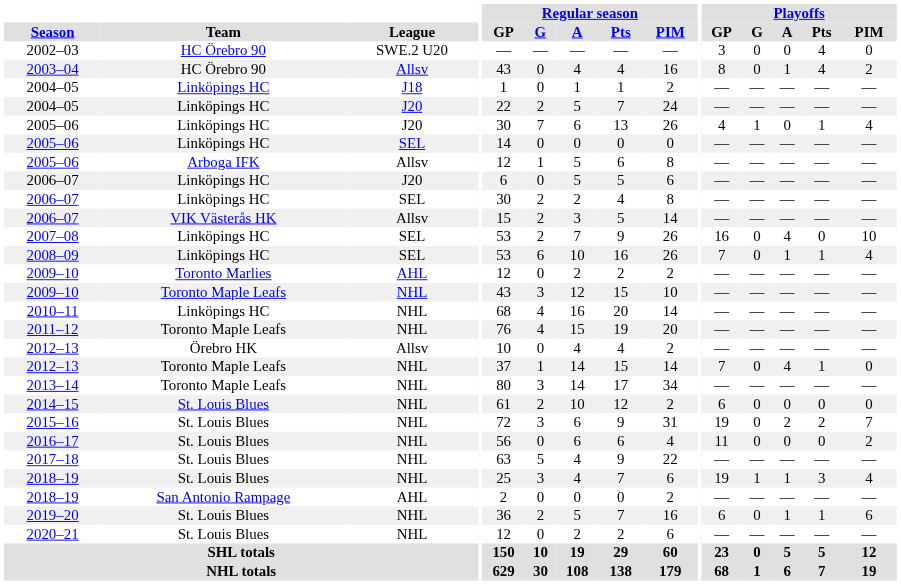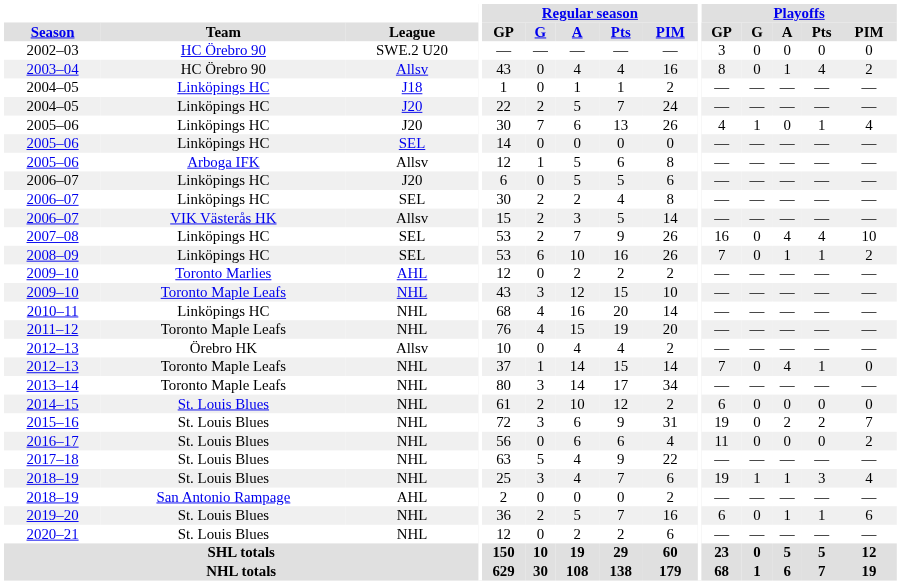 <table border="0" cellpadding="1" cellspacing="0" style="text-align:center; width:60em;">
 <tr bgcolor="#e0e0e0">
 <th colspan="3" bgcolor="#ffffff"></th>
 <th rowspan="99" bgcolor="#ffffff"></th>
 <th colspan="5"><a href='#'>Regular season</a></th>
 <th rowspan="99" bgcolor="#ffffff"></th>
 <th colspan="5"><a href='#'>Playoffs</a></th>
 </tr>
 <tr bgcolor="#e0e0e0">
 <th><a href='#'>Season</a></th>
 <th>Team</th>
 <th>League</th>
 <th>GP</th>
 <th><a href='#'>G</a></th>
 <th><a href='#'>A</a></th>
 <th><a href='#'>Pts</a></th>
 <th><a href='#'>PIM</a></th>
 <th>GP</th>
 <th>G</th>
 <th>A</th>
 <th>Pts</th>
 <th>PIM</th>
 </tr>
 <tr>
 <td>2002–03</td>
 <td><a href='#'>HC Örebro 90</a></td>
 <td>SWE.2 U20</td>
 <td>—</td>
 <td>—</td>
 <td>—</td>
 <td>—</td>
 <td>—</td>
 <td>3</td>
 <td>0</td>
 <td>0</td>
-<td>4</td>
+<td>0</td>
 <td>0</td>
 </tr>
 <tr bgcolor="#f0f0f0">
 <td><a href='#'>2003–04</a></td>
 <td>HC Örebro 90</td>
 <td><a href='#'>Allsv</a></td>
 <td>43</td>
 <td>0</td>
 <td>4</td>
 <td>4</td>
 <td>16</td>
 <td>8</td>
 <td>0</td>
 <td>1</td>
 <td>4</td>
 <td>2</td>
 </tr>
 <tr>
 <td>2004–05</td>
 <td><a href='#'>Linköpings HC</a></td>
 <td><a href='#'>J18</a></td>
 <td>1</td>
 <td>0</td>
 <td>1</td>
 <td>1</td>
 <td>2</td>
 <td>—</td>
 <td>—</td>
 <td>—</td>
 <td>—</td>
 <td>—</td>
 </tr>
 <tr bgcolor="#f0f0f0">
 <td>2004–05</td>
 <td>Linköpings HC</td>
 <td><a href='#'>J20</a></td>
 <td>22</td>
 <td>2</td>
 <td>5</td>
 <td>7</td>
 <td>24</td>
 <td>—</td>
 <td>—</td>
 <td>—</td>
 <td>—</td>
 <td>—</td>
 </tr>
 <tr>
 <td>2005–06</td>
 <td>Linköpings HC</td>
 <td>J20</td>
 <td>30</td>
 <td>7</td>
 <td>6</td>
 <td>13</td>
 <td>26</td>
 <td>4</td>
 <td>1</td>
 <td>0</td>
 <td>1</td>
 <td>4</td>
 </tr>
 <tr bgcolor="#f0f0f0">
 <td><a href='#'>2005–06</a></td>
 <td>Linköpings HC</td>
 <td><a href='#'>SEL</a></td>
 <td>14</td>
 <td>0</td>
 <td>0</td>
 <td>0</td>
 <td>0</td>
 <td>—</td>
 <td>—</td>
 <td>—</td>
 <td>—</td>
 <td>—</td>
 </tr>
 <tr>
 <td><a href='#'>2005–06</a></td>
 <td><a href='#'>Arboga IFK</a></td>
 <td>Allsv</td>
 <td>12</td>
 <td>1</td>
 <td>5</td>
 <td>6</td>
 <td>8</td>
 <td>—</td>
 <td>—</td>
 <td>—</td>
 <td>—</td>
 <td>—</td>
 </tr>
 <tr bgcolor="#f0f0f0">
 <td>2006–07</td>
 <td>Linköpings HC</td>
 <td>J20</td>
 <td>6</td>
 <td>0</td>
 <td>5</td>
 <td>5</td>
 <td>6</td>
 <td>—</td>
 <td>—</td>
 <td>—</td>
 <td>—</td>
 <td>—</td>
 </tr>
 <tr>
 <td><a href='#'>2006–07</a></td>
 <td>Linköpings HC</td>
 <td>SEL</td>
 <td>30</td>
 <td>2</td>
 <td>2</td>
 <td>4</td>
 <td>8</td>
 <td>—</td>
 <td>—</td>
 <td>—</td>
 <td>—</td>
 <td>—</td>
 </tr>
 <tr bgcolor="#f0f0f0">
 <td><a href='#'>2006–07</a></td>
 <td><a href='#'>VIK Västerås HK</a></td>
 <td>Allsv</td>
 <td>15</td>
 <td>2</td>
 <td>3</td>
 <td>5</td>
 <td>14</td>
 <td>—</td>
 <td>—</td>
 <td>—</td>
 <td>—</td>
 <td>—</td>
 </tr>
 <tr>
 <td><a href='#'>2007–08</a></td>
 <td>Linköpings HC</td>
 <td>SEL</td>
 <td>53</td>
 <td>2</td>
 <td>7</td>
 <td>9</td>
 <td>26</td>
 <td>16</td>
 <td>0</td>
 <td>4</td>
-<td>0</td>
+<td>4</td>
 <td>10</td>
 </tr>
 <tr bgcolor="#f0f0f0">
 <td><a href='#'>2008–09</a></td>
 <td>Linköpings HC</td>
 <td>SEL</td>
 <td>53</td>
 <td>6</td>
 <td>10</td>
 <td>16</td>
 <td>26</td>
 <td>7</td>
 <td>0</td>
 <td>1</td>
 <td>1</td>
-<td>4</td>
+<td>2</td>
 </tr>
 <tr>
 <td><a href='#'>2009–10</a></td>
 <td><a href='#'>Toronto Marlies</a></td>
 <td><a href='#'>AHL</a></td>
 <td>12</td>
 <td>0</td>
 <td>2</td>
 <td>2</td>
 <td>2</td>
 <td>—</td>
 <td>—</td>
 <td>—</td>
 <td>—</td>
 <td>—</td>
 </tr>
 <tr bgcolor="#f0f0f0">
 <td><a href='#'>2009–10</a></td>
 <td><a href='#'>Toronto Maple Leafs</a></td>
 <td><a href='#'>NHL</a></td>
 <td>43</td>
 <td>3</td>
 <td>12</td>
 <td>15</td>
 <td>10</td>
 <td>—</td>
 <td>—</td>
 <td>—</td>
 <td>—</td>
 <td>—</td>
 </tr>
 <tr>
 <td><a href='#'>2010–11</a></td>
 <td>Linköpings HC</td>
 <td National Hockey League>NHL</td>
 <td>68</td>
 <td>4</td>
 <td>16</td>
 <td>20</td>
 <td>14</td>
 <td>—</td>
 <td>—</td>
 <td>—</td>
 <td>—</td>
 <td>—</td>
 </tr>
 <tr bgcolor="#f0f0f0">
 <td><a href='#'>2011–12</a></td>
 <td>Toronto Maple Leafs</td>
 <td>NHL</td>
 <td>76</td>
 <td>4</td>
 <td>15</td>
 <td>19</td>
 <td>20</td>
 <td>—</td>
 <td>—</td>
 <td>—</td>
 <td>—</td>
 <td>—</td>
 </tr>
 <tr>
 <td><a href='#'>2012–13</a></td>
 <td>Örebro HK</td>
 <td>Allsv</td>
 <td>10</td>
 <td>0</td>
 <td>4</td>
 <td>4</td>
 <td>2</td>
 <td>—</td>
 <td>—</td>
 <td>—</td>
 <td>—</td>
 <td>—</td>
 </tr>
 <tr bgcolor="#f0f0f0">
 <td><a href='#'>2012–13</a></td>
 <td>Toronto Maple Leafs</td>
 <td>NHL</td>
 <td>37</td>
 <td>1</td>
 <td>14</td>
 <td>15</td>
 <td>14</td>
 <td>7</td>
 <td>0</td>
 <td>4</td>
 <td>1</td>
 <td>0</td>
 </tr>
 <tr>
 <td><a href='#'>2013–14</a></td>
 <td>Toronto Maple Leafs</td>
 <td>NHL</td>
 <td>80</td>
 <td>3</td>
 <td>14</td>
 <td>17</td>
 <td>34</td>
 <td>—</td>
 <td>—</td>
 <td>—</td>
 <td>—</td>
 <td>—</td>
 </tr>
 <tr bgcolor="#f0f0f0">
 <td><a href='#'>2014–15</a></td>
 <td><a href='#'>St. Louis Blues</a></td>
 <td>NHL</td>
 <td>61</td>
 <td>2</td>
 <td>10</td>
 <td>12</td>
 <td>2</td>
 <td>6</td>
 <td>0</td>
 <td>0</td>
 <td>0</td>
 <td>0</td>
 </tr>
 <tr>
 <td><a href='#'>2015–16</a></td>
 <td>St. Louis Blues</td>
 <td>NHL</td>
 <td>72</td>
 <td>3</td>
 <td>6</td>
 <td>9</td>
 <td>31</td>
 <td>19</td>
 <td>0</td>
 <td>2</td>
 <td>2</td>
 <td>7</td>
 </tr>
 <tr bgcolor="#f0f0f0">
 <td><a href='#'>2016–17</a></td>
 <td>St. Louis Blues</td>
 <td>NHL</td>
 <td>56</td>
 <td>0</td>
 <td>6</td>
 <td>6</td>
 <td>4</td>
 <td>11</td>
 <td>0</td>
 <td>0</td>
 <td>0</td>
 <td>2</td>
 </tr>
 <tr>
 <td><a href='#'>2017–18</a></td>
 <td>St. Louis Blues</td>
 <td>NHL</td>
 <td>63</td>
 <td>5</td>
 <td>4</td>
 <td>9</td>
 <td>22</td>
 <td>—</td>
 <td>—</td>
 <td>—</td>
 <td>—</td>
 <td>—</td>
 </tr>
 <tr bgcolor="#f0f0f0">
 <td><a href='#'>2018–19</a></td>
 <td>St. Louis Blues</td>
 <td>NHL</td>
 <td>25</td>
 <td>3</td>
 <td>4</td>
 <td>7</td>
 <td>6</td>
 <td>19</td>
 <td>1</td>
 <td>1</td>
 <td>3</td>
 <td>4</td>
 </tr>
 <tr>
 <td><a href='#'>2018–19</a></td>
 <td><a href='#'>San Antonio Rampage</a></td>
 <td>AHL</td>
 <td>2</td>
 <td>0</td>
 <td>0</td>
 <td>0</td>
 <td>2</td>
 <td>—</td>
 <td>—</td>
 <td>—</td>
 <td>—</td>
 <td>—</td>
 </tr>
 <tr bgcolor="#f0f0f0">
 <td><a href='#'>2019–20</a></td>
 <td>St. Louis Blues</td>
 <td>NHL</td>
 <td>36</td>
 <td>2</td>
 <td>5</td>
 <td>7</td>
 <td>16</td>
 <td>6</td>
 <td>0</td>
 <td>1</td>
 <td>1</td>
 <td>6</td>
 </tr>
 <tr>
 <td><a href='#'>2020–21</a></td>
 <td>St. Louis Blues</td>
 <td>NHL</td>
 <td>12</td>
 <td>0</td>
 <td>2</td>
 <td>2</td>
 <td>6</td>
 <td>—</td>
 <td>—</td>
 <td>—</td>
 <td>—</td>
 <td>—</td>
 </tr>
 <tr bgcolor="#e0e0e0">
 <th colspan="3">SHL totals</th>
 <th>150</th>
 <th>10</th>
 <th>19</th>
 <th>29</th>
 <th>60</th>
 <th>23</th>
 <th>0</th>
 <th>5</th>
 <th>5</th>
 <th>12</th>
 </tr>
 <tr bgcolor="#e0e0e0">
 <th colspan="3">NHL totals</th>
 <th>629</th>
 <th>30</th>
 <th>108</th>
 <th>138</th>
 <th>179</th>
 <th>68</th>
 <th>1</th>
 <th>6</th>
 <th>7</th>
 <th>19</th>
 </tr>
 </table>
